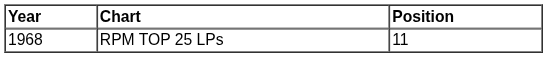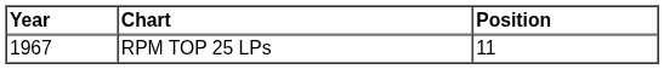 <table border=1 cellspacing=0 cellpadding=2 width="550px">
 <tr>
 <th align="left">Year</th>
 <th align="left">Chart</th>
 <th align="left">Position</th>
 </tr>
 <tr>
-<td align="left">1968</td>
+<td align="left">1967</td>
 <td align="left">RPM TOP 25 LPs</td>
 <td align="left">11</td>
 </tr>
 <tr>
 </tr>
 </table>
